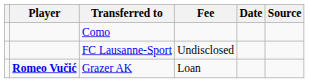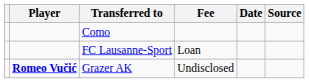 <table class="wikitable plainrowheaders sortable">
 <tr>
 <th></th>
 <th scope="col">Player</th>
 <th>Transferred to</th>
 <th style="width: 65px;">Fee</th>
 <th scope="col">Date</th>
 <th scope="col">Source</th>
 </tr>
 <tr>
 <td align="center"></td>
 <td></td>
 <td> <a href='#'>Como</a></td>
 <td></td>
 <td></td>
 <td></td>
 </tr>
 <tr>
 <td align="center"></td>
 <td> </td>
 <td> <a href='#'>FC Lausanne-Sport</a></td>
-<td>Undisclosed</td>
+<td>Loan</td>
 <td></td>
 <td></td>
 </tr>
 <tr>
 <td align="center"></td>
 <td><strong> <a href='#'>Romeo Vučić</a></strong></td>
 <td> <a href='#'>Grazer AK</a></td>
-<td>Loan</td>
+<td>Undisclosed</td>
 <td></td>
 <td></td>
 </tr>
 </table>
